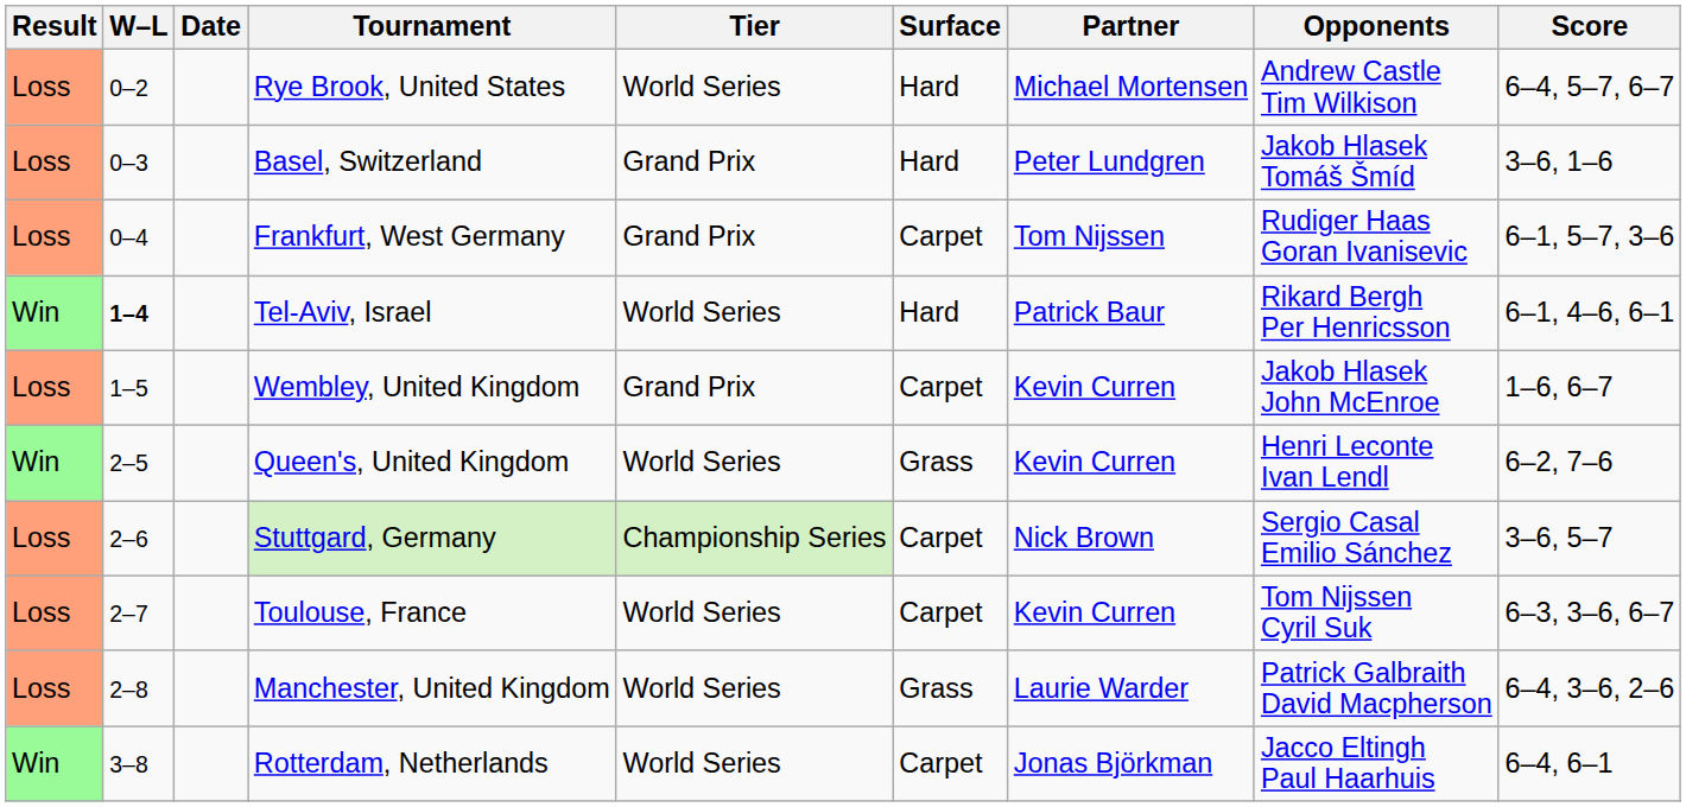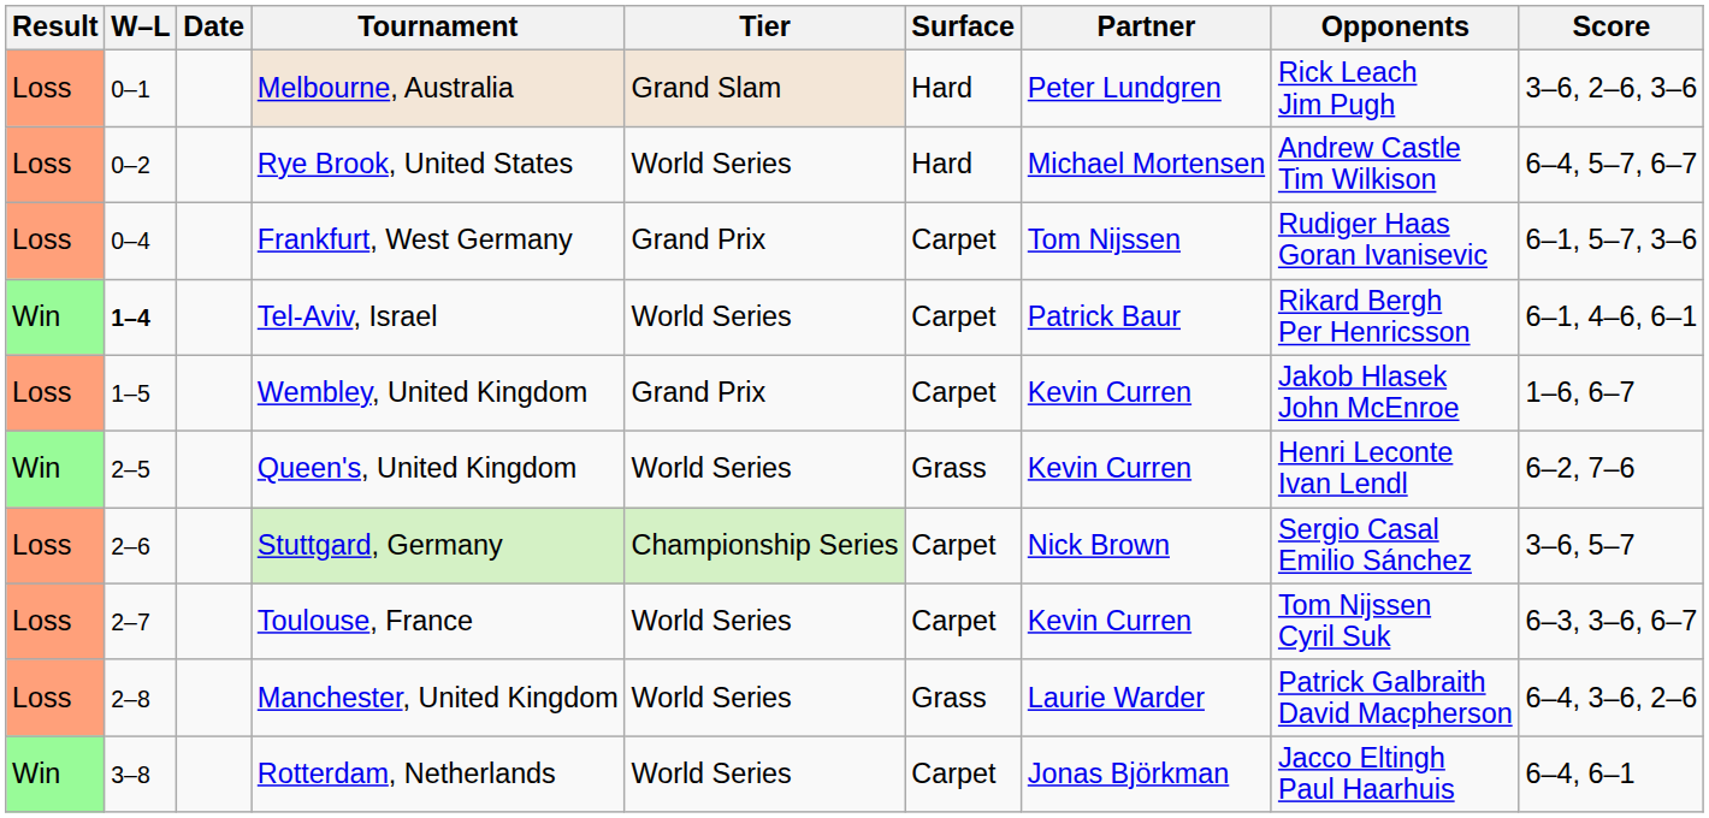 <table class="sortable wikitable">
 <tr>
 <th>Result</th>
 <th class="unsortable">W–L</th>
 <th>Date</th>
 <th>Tournament</th>
 <th>Tier</th>
 <th>Surface</th>
 <th>Partner</th>
 <th>Opponents</th>
 <th class="unsortable">Score</th>
 </tr>
 <tr>
 <td style="background:#ffa07a;">Loss</td>
+<td><small>0–1</small></td>
+<td><a href='#'></a></td>
+<td style="background:#f3e6d7;"><a href='#'>Melbourne</a>, Australia</td>
+<td style="background:#f3e6d7;">Grand Slam</td>
+<td>Hard</td>
+<td> <a href='#'>Peter Lundgren</a></td>
+<td> <a href='#'>Rick Leach</a> <br>  <a href='#'>Jim Pugh</a></td>
+<td>3–6, 2–6, 3–6</td>
+</tr>
+<tr>
+<td style="background:#ffa07a;">Loss</td>
 <td><small>0–2</small></td>
 <td><a href='#'></a></td>
 <td><a href='#'>Rye Brook</a>, United States</td>
 <td>World Series</td>
 <td>Hard</td>
 <td> <a href='#'>Michael Mortensen</a></td>
 <td> <a href='#'>Andrew Castle</a> <br>  <a href='#'>Tim Wilkison</a></td>
 <td>6–4, 5–7, 6–7</td>
-</tr>
-<tr>
-<td style="background:#ffa07a;">Loss</td>
-<td><small>0–3</small></td>
-<td><a href='#'></a></td>
-<td><a href='#'>Basel</a>, Switzerland</td>
-<td>Grand Prix</td>
-<td>Hard</td>
-<td> <a href='#'>Peter Lundgren</a></td>
-<td> <a href='#'>Jakob Hlasek</a> <br>  <a href='#'>Tomáš Šmíd</a></td>
-<td>3–6, 1–6</td>
 </tr>
 <tr>
 <td style="background:#ffa07a;">Loss</td>
 <td><small>0–4</small></td>
 <td><a href='#'></a></td>
 <td><a href='#'>Frankfurt</a>, West Germany</td>
 <td>Grand Prix</td>
 <td>Carpet</td>
 <td> <a href='#'>Tom Nijssen</a></td>
 <td> <a href='#'>Rudiger Haas</a> <br>  <a href='#'>Goran Ivanisevic</a></td>
 <td>6–1, 5–7, 3–6</td>
 </tr>
 <tr>
 <td style="background:#98fb98;">Win</td>
 <td><strong><small>1–4</small></strong></td>
 <td><a href='#'></a></td>
 <td><a href='#'>Tel-Aviv</a>, Israel</td>
 <td>World Series</td>
-<td>Hard</td>
+<td>Carpet</td>
 <td> <a href='#'>Patrick Baur</a></td>
 <td> <a href='#'>Rikard Bergh</a> <br>  <a href='#'>Per Henricsson</a></td>
 <td>6–1, 4–6, 6–1</td>
 </tr>
 <tr>
 <td style="background:#ffa07a;">Loss</td>
 <td><small>1–5</small></td>
 <td><a href='#'></a></td>
 <td><a href='#'>Wembley</a>, United Kingdom</td>
 <td>Grand Prix</td>
 <td>Carpet</td>
 <td> <a href='#'>Kevin Curren</a></td>
 <td> <a href='#'>Jakob Hlasek</a> <br>  <a href='#'>John McEnroe</a></td>
 <td>1–6, 6–7</td>
 </tr>
 <tr>
 <td style="background:#98fb98;">Win</td>
 <td><small>2–5</small></td>
 <td><a href='#'></a></td>
 <td><a href='#'>Queen's</a>, United Kingdom</td>
 <td>World Series</td>
 <td>Grass</td>
 <td> <a href='#'>Kevin Curren</a></td>
 <td> <a href='#'>Henri Leconte</a> <br>  <a href='#'>Ivan Lendl</a></td>
 <td>6–2, 7–6</td>
 </tr>
 <tr>
 <td style="background:#ffa07a;">Loss</td>
 <td><small>2–6</small></td>
 <td><a href='#'></a></td>
 <td style="background:#d4f1c5;"><a href='#'>Stuttgard</a>, Germany</td>
 <td style="background:#d4f1c5;">Championship Series</td>
 <td>Carpet</td>
 <td> <a href='#'>Nick Brown</a></td>
 <td> <a href='#'>Sergio Casal</a> <br>  <a href='#'>Emilio Sánchez</a></td>
 <td>3–6, 5–7</td>
 </tr>
 <tr>
 <td style="background:#ffa07a;">Loss</td>
 <td><small>2–7</small></td>
 <td><a href='#'></a></td>
 <td><a href='#'>Toulouse</a>, France</td>
 <td>World Series</td>
 <td>Carpet</td>
 <td> <a href='#'>Kevin Curren</a></td>
 <td> <a href='#'>Tom Nijssen</a> <br>  <a href='#'>Cyril Suk</a></td>
 <td>6–3, 3–6, 6–7</td>
 </tr>
 <tr>
 <td style="background:#ffa07a;">Loss</td>
 <td><small>2–8</small></td>
 <td><a href='#'></a></td>
 <td><a href='#'>Manchester</a>, United Kingdom</td>
 <td>World Series</td>
 <td>Grass</td>
 <td> <a href='#'>Laurie Warder</a></td>
 <td> <a href='#'>Patrick Galbraith</a> <br>  <a href='#'>David Macpherson</a></td>
 <td>6–4, 3–6, 2–6</td>
 </tr>
 <tr>
 <td style="background:#98fb98;">Win</td>
 <td><small>3–8</small></td>
 <td><a href='#'></a></td>
 <td><a href='#'>Rotterdam</a>, Netherlands</td>
 <td>World Series</td>
 <td>Carpet</td>
 <td> <a href='#'>Jonas Björkman</a></td>
 <td> <a href='#'>Jacco Eltingh</a> <br>  <a href='#'>Paul Haarhuis</a></td>
 <td>6–4, 6–1</td>
 </tr>
 </table>
